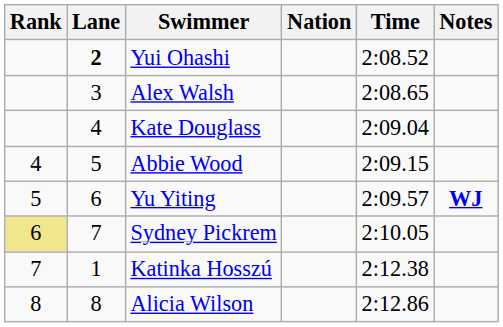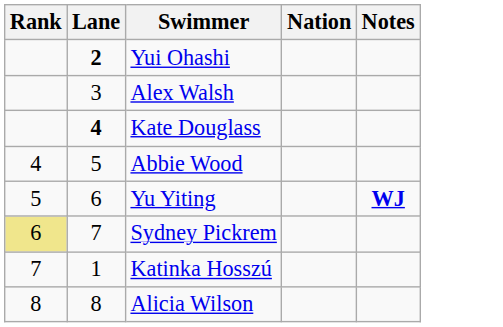 <table class="wikitable sortable" style="text-align:center">
 <tr>
 <th>Rank</th>
 <th>Lane</th>
 <th>Swimmer</th>
 <th>Nation</th>
-<th>Time</th>
 <th>Notes</th>
 </tr>
 <tr>
 <td></td>
 <td><strong>2</strong></td>
 <td align=left><a href='#'>Yui Ohashi</a></td>
 <td align=left></td>
-<td>2:08.52</td>
 <td></td>
 </tr>
 <tr>
 <td></td>
 <td>3</td>
 <td align=left><a href='#'>Alex Walsh</a></td>
 <td align=left></td>
-<td>2:08.65</td>
 <td></td>
 </tr>
 <tr>
 <td></td>
-<td>4</td>
+<td><strong>4</strong></td>
 <td align=left><a href='#'>Kate Douglass</a></td>
 <td align=left></td>
-<td>2:09.04</td>
 <td></td>
 </tr>
 <tr>
 <td>4</td>
 <td>5</td>
 <td align=left><a href='#'>Abbie Wood</a></td>
 <td align=left></td>
-<td>2:09.15</td>
 <td></td>
 </tr>
 <tr>
 <td>5</td>
 <td>6</td>
 <td align=left><a href='#'>Yu Yiting</a></td>
 <td align=left></td>
-<td>2:09.57</td>
 <td><strong><a href='#'>WJ</a></strong></td>
 </tr>
 <tr>
 <td style="background: khaki;">6</td>
 <td>7</td>
 <td align=left><a href='#'>Sydney Pickrem</a></td>
 <td align=left></td>
-<td>2:10.05</td>
 <td></td>
 </tr>
 <tr>
 <td>7</td>
 <td>1</td>
 <td align=left><a href='#'>Katinka Hosszú</a></td>
 <td align=left></td>
-<td>2:12.38</td>
 <td></td>
 </tr>
 <tr>
 <td>8</td>
 <td>8</td>
 <td align=left><a href='#'>Alicia Wilson</a></td>
 <td align=left></td>
-<td>2:12.86</td>
 <td></td>
 </tr>
 </table>
